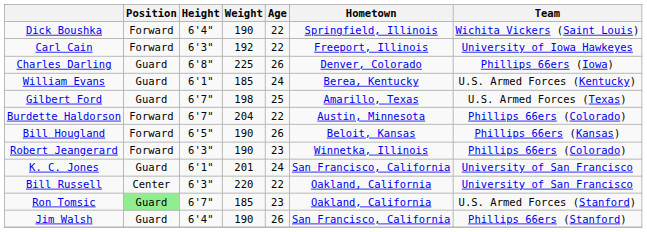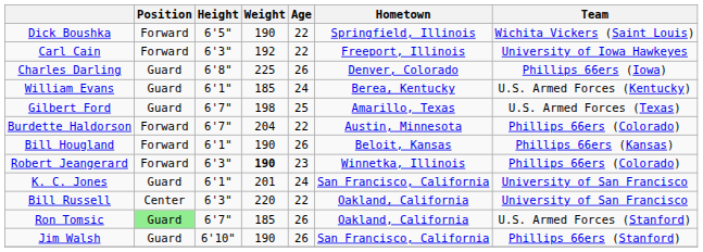 <table class="wikitable" style="text-align: center;">
 <tr>
 <th></th>
 <th>Position</th>
 <th>Height</th>
 <th>Weight</th>
 <th>Age</th>
 <th>Hometown</th>
 <th>Team</th>
 </tr>
 <tr>
 <td><a href='#'>Dick Boushka</a></td>
 <td>Forward</td>
-<td>6'4"</td>
+<td>6'5"</td>
 <td>190</td>
 <td>22</td>
 <td><a href='#'>Springfield, Illinois</a></td>
 <td><a href='#'>Wichita Vickers</a> (<a href='#'>Saint Louis</a>)</td>
 </tr>
 <tr>
 <td><a href='#'>Carl Cain</a></td>
 <td>Forward</td>
 <td>6'3"</td>
 <td>192</td>
 <td>22</td>
 <td><a href='#'>Freeport, Illinois</a></td>
 <td><a href='#'>University of Iowa Hawkeyes</a></td>
 </tr>
 <tr>
 <td><a href='#'>Charles Darling</a></td>
 <td>Guard</td>
 <td>6'8"</td>
 <td>225</td>
 <td>26</td>
 <td><a href='#'>Denver, Colorado</a></td>
 <td><a href='#'>Phillips 66ers</a> (<a href='#'>Iowa</a>)</td>
 </tr>
 <tr>
 <td><a href='#'>William Evans</a></td>
 <td>Guard</td>
 <td>6'1"</td>
 <td>185</td>
 <td>24</td>
 <td><a href='#'>Berea, Kentucky</a></td>
 <td>U.S. Armed Forces (<a href='#'>Kentucky</a>)</td>
 </tr>
 <tr>
 <td><a href='#'>Gilbert Ford</a></td>
 <td>Guard</td>
 <td>6'7"</td>
 <td>198</td>
 <td>25</td>
 <td><a href='#'>Amarillo, Texas</a></td>
 <td>U.S. Armed Forces (<a href='#'>Texas</a>)</td>
 </tr>
 <tr>
 <td><a href='#'>Burdette Haldorson</a></td>
 <td>Forward</td>
 <td>6'7"</td>
 <td>204</td>
 <td>22</td>
 <td><a href='#'>Austin, Minnesota</a></td>
 <td><a href='#'>Phillips 66ers</a> (<a href='#'>Colorado</a>)</td>
 </tr>
 <tr>
 <td><a href='#'>Bill Hougland</a></td>
 <td>Forward</td>
-<td>6'5"</td>
+<td>6'1"</td>
 <td>190</td>
 <td>26</td>
 <td><a href='#'>Beloit, Kansas</a></td>
 <td><a href='#'>Phillips 66ers</a> (<a href='#'>Kansas</a>)</td>
 </tr>
 <tr>
 <td><a href='#'>Robert Jeangerard</a></td>
 <td>Forward</td>
 <td>6'3"</td>
-<td>190</td>
+<td><strong>190</strong></td>
 <td>23</td>
 <td><a href='#'>Winnetka, Illinois</a></td>
 <td><a href='#'>Phillips 66ers</a> (<a href='#'>Colorado</a>)</td>
 </tr>
 <tr>
 <td><a href='#'>K. C. Jones</a></td>
 <td>Guard</td>
 <td>6'1"</td>
 <td>201</td>
 <td>24</td>
 <td><a href='#'>San Francisco, California</a></td>
 <td><a href='#'>University of San Francisco</a></td>
 </tr>
 <tr>
 <td><a href='#'>Bill Russell</a></td>
 <td>Center</td>
 <td>6'3"</td>
 <td>220</td>
 <td>22</td>
 <td><a href='#'>Oakland, California</a></td>
 <td><a href='#'>University of San Francisco</a></td>
 </tr>
 <tr>
 <td><a href='#'>Ron Tomsic</a></td>
 <td style="background: lightgreen;">Guard</td>
 <td>6'7"</td>
 <td>185</td>
-<td>23</td>
+<td>26</td>
 <td><a href='#'>Oakland, California</a></td>
 <td>U.S. Armed Forces (<a href='#'>Stanford</a>)</td>
 </tr>
 <tr>
 <td><a href='#'>Jim Walsh</a></td>
 <td>Guard</td>
-<td>6'4"</td>
+<td>6'10"</td>
 <td>190</td>
 <td>26</td>
 <td><a href='#'>San Francisco, California</a></td>
 <td><a href='#'>Phillips 66ers</a> (<a href='#'>Stanford</a>)</td>
 </tr>
 <tr>
 </tr>
 </table>
